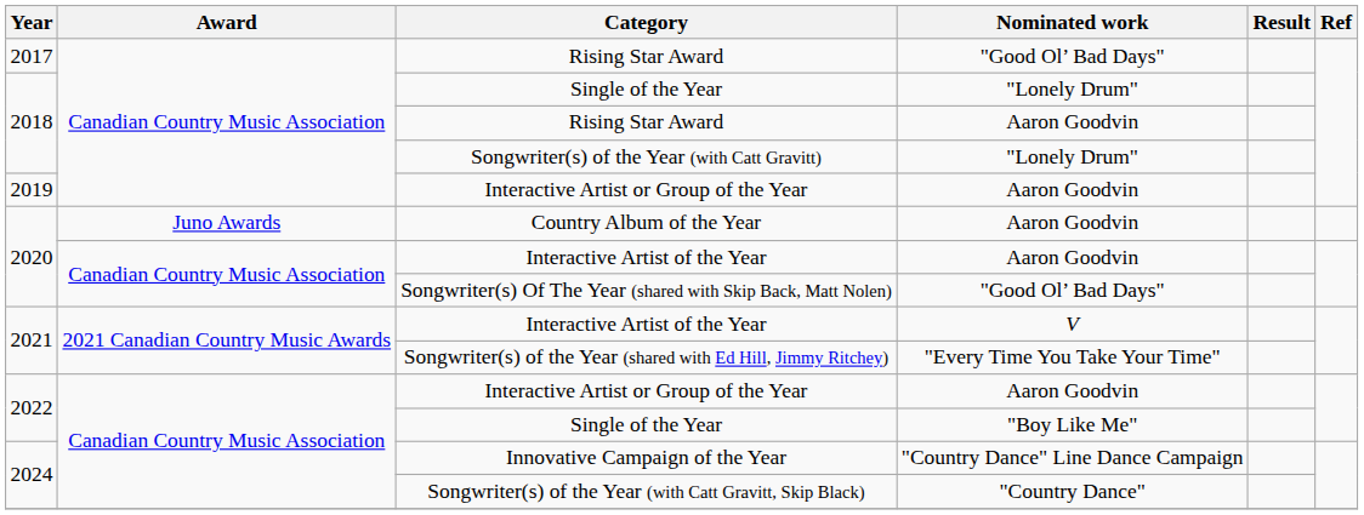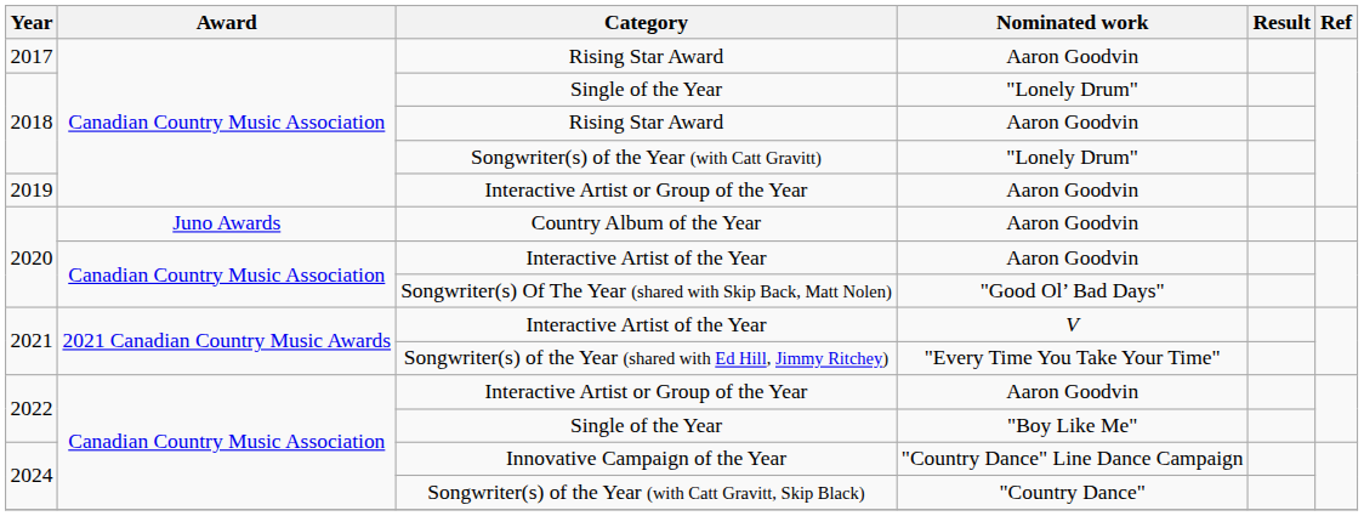 <table class="wikitable" style="text-align:center;">
 <tr>
 <th>Year</th>
 <th>Award</th>
 <th>Category</th>
 <th>Nominated work</th>
 <th>Result</th>
 <th>Ref</th>
 </tr>
 <tr>
 <td>2017</td>
 <td rowspan=5><a href='#'>Canadian Country Music Association</a></td>
 <td>Rising Star Award</td>
-<td>"Good Ol’ Bad Days"</td>
+<td>Aaron Goodvin</td>
 <td></td>
 <td rowspan=5></td>
 </tr>
 <tr>
 <td rowspan=3>2018</td>
 <td>Single of the Year</td>
 <td>"Lonely Drum"</td>
 <td></td>
 </tr>
 <tr>
 <td>Rising Star Award</td>
 <td>Aaron Goodvin</td>
 <td></td>
 </tr>
 <tr>
 <td>Songwriter(s) of the Year <small>(with Catt Gravitt)</small></td>
 <td>"Lonely Drum"</td>
 <td></td>
 </tr>
 <tr>
 <td>2019</td>
 <td>Interactive Artist or Group of the Year</td>
 <td>Aaron Goodvin</td>
 <td></td>
 </tr>
 <tr>
 <td rowspan=3>2020</td>
 <td><a href='#'>Juno Awards</a></td>
 <td>Country Album of the Year</td>
 <td>Aaron Goodvin</td>
 <td></td>
 <td></td>
 </tr>
 <tr>
 <td rowspan=2><a href='#'>Canadian Country Music Association</a></td>
 <td>Interactive Artist of the Year</td>
 <td>Aaron Goodvin</td>
 <td></td>
 <td rowspan=2></td>
 </tr>
 <tr>
 <td>Songwriter(s) Of The Year <small>(shared with Skip Back, Matt Nolen)</small></td>
 <td>"Good Ol’ Bad Days"</td>
 <td></td>
 </tr>
 <tr>
 <td rowspan="2">2021</td>
 <td rowspan=2><a href='#'>2021 Canadian Country Music Awards</a></td>
 <td>Interactive Artist of the Year</td>
 <td><em>V</em></td>
 <td></td>
 <td rowspan=2><br></td>
 </tr>
 <tr>
 <td>Songwriter(s) of the Year <small>(shared with <a href='#'>Ed Hill</a>, <a href='#'>Jimmy Ritchey</a>)</small></td>
 <td>"Every Time You Take Your Time"</td>
 <td></td>
 </tr>
 <tr>
 <td rowspan="2">2022</td>
 <td rowspan=4><a href='#'>Canadian Country Music Association</a></td>
 <td>Interactive Artist or Group of the Year</td>
 <td>Aaron Goodvin</td>
 <td></td>
 <td rowspan=2><br><br></td>
 </tr>
 <tr>
 <td>Single of the Year</td>
 <td>"Boy Like Me"</td>
 <td></td>
 </tr>
 <tr>
 <td rowspan="2">2024</td>
 <td>Innovative Campaign of the Year</td>
 <td>"Country Dance" Line Dance Campaign</td>
 <td></td>
 <td rowspan="2"></td>
 </tr>
 <tr>
 <td>Songwriter(s) of the Year <small>(with Catt Gravitt, Skip Black)</small></td>
 <td>"Country Dance"</td>
 <td></td>
 </tr>
 <tr>
 </tr>
 </table>
